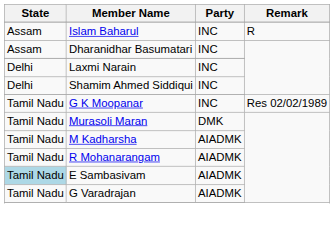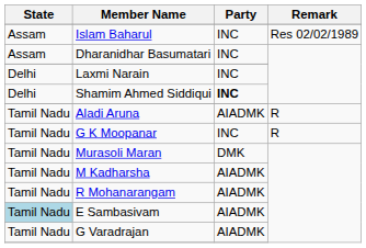 <table class="wikitable sortable">
 <tr>
 <th>State</th>
 <th>Member Name</th>
 <th>Party</th>
 <th>Remark</th>
 </tr>
 <tr>
 </tr>
 <tr>
 <td>Assam</td>
 <td><a href='#'>Islam Baharul</a></td>
 <td>INC</td>
-<td>R</td>
+<td>Res 02/02/1989</td>
 </tr>
 <tr>
 <td>Assam</td>
 <td>Dharanidhar Basumatari</td>
 <td>INC</td>
 </tr>
 <tr>
 </tr>
 <tr>
 <td>Delhi</td>
 <td>Laxmi Narain</td>
 <td>INC</td>
 </tr>
 <tr>
 <td>Delhi</td>
 <td>Shamim Ahmed Siddiqui</td>
-<td>INC</td>
+<td><strong>INC</strong></td>
 </tr>
 <tr>
 </tr>
 <tr>
 <td>Tamil Nadu</td>
+<td><a href='#'>Aladi Aruna</a></td>
+<td>AIADMK</td>
+<td>R</td>
+</tr>
+<tr>
+<td>Tamil Nadu</td>
 <td><a href='#'>G K Moopanar</a></td>
 <td>INC</td>
-<td>Res 02/02/1989</td>
+<td>R</td>
 </tr>
 <tr>
 <td>Tamil Nadu</td>
 <td><a href='#'>Murasoli Maran</a></td>
 <td>DMK</td>
 </tr>
 <tr>
 <td>Tamil Nadu</td>
 <td><a href='#'>M Kadharsha</a></td>
 <td>AIADMK</td>
 </tr>
 <tr>
 <td>Tamil Nadu</td>
 <td><a href='#'>R Mohanarangam</a></td>
 <td>AIADMK</td>
 </tr>
 <tr>
 <td style="background: lightblue;">Tamil Nadu</td>
 <td>E Sambasivam</td>
 <td>AIADMK</td>
 </tr>
 <tr>
 <td>Tamil Nadu</td>
 <td>G Varadrajan</td>
 <td>AIADMK</td>
 </tr>
 <tr>
 </tr>
 <tr>
 </tr>
 </table>
